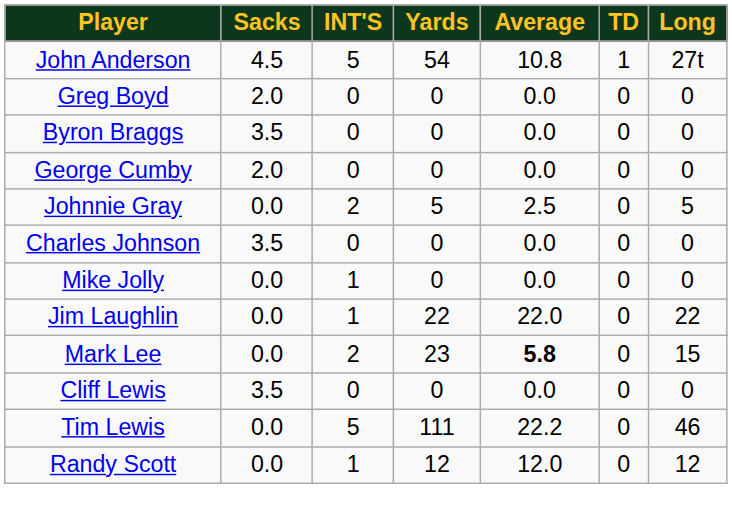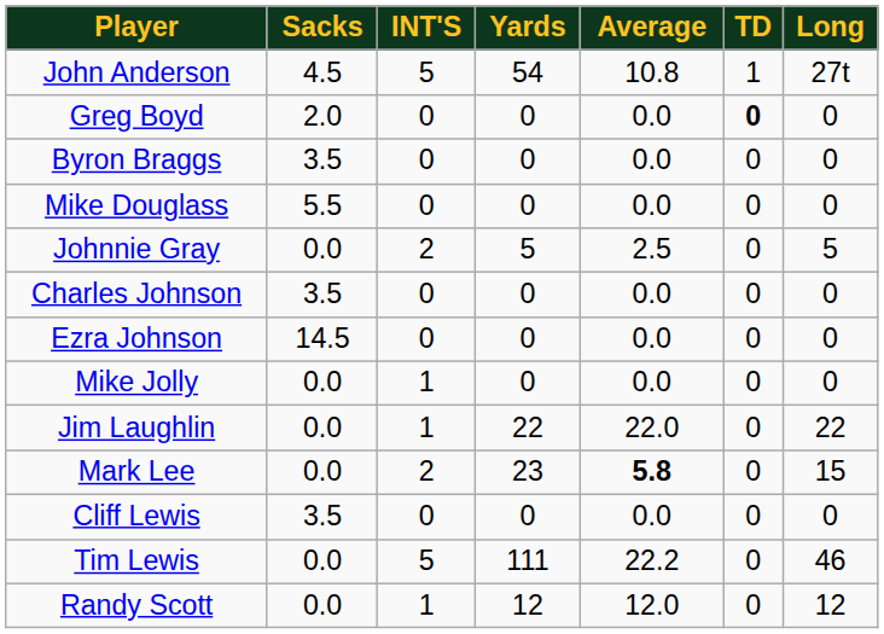 <table class="wikitable" width="80%">
 <tr align="center"  style="background:#0C371D;color:#ffc322;">
 <td><strong>Player</strong></td>
 <td><strong>Sacks</strong></td>
 <td><strong>INT'S</strong></td>
 <td><strong>Yards</strong></td>
 <td><strong>Average</strong></td>
 <td><strong>TD</strong></td>
 <td><strong>Long</strong></td>
 </tr>
 <tr align="center" bgcolor="">
 <td><a href='#'>John Anderson</a></td>
 <td>4.5</td>
 <td>5</td>
 <td>54</td>
 <td>10.8</td>
 <td>1</td>
 <td>27t</td>
 </tr>
 <tr align="center" bgcolor="">
 <td><a href='#'>Greg Boyd</a></td>
 <td>2.0</td>
 <td>0</td>
 <td>0</td>
 <td>0.0</td>
-<td>0</td>
+<td><strong>0</strong></td>
 <td>0</td>
 </tr>
 <tr align="center" bgcolor="">
 <td><a href='#'>Byron Braggs</a></td>
 <td>3.5</td>
 <td>0</td>
 <td>0</td>
 <td>0.0</td>
 <td>0</td>
 <td>0</td>
 </tr>
 <tr align="center" bgcolor="">
-<td><a href='#'>George Cumby</a></td>
-<td>2.0</td>
+<td><a href='#'>Mike Douglass</a></td>
+<td>5.5</td>
 <td>0</td>
 <td>0</td>
 <td>0.0</td>
 <td>0</td>
 <td>0</td>
 </tr>
 <tr align="center" bgcolor="">
 <td><a href='#'>Johnnie Gray</a></td>
 <td>0.0</td>
 <td>2</td>
 <td>5</td>
 <td>2.5</td>
 <td>0</td>
 <td>5</td>
 </tr>
 <tr align="center" bgcolor="">
 <td><a href='#'>Charles Johnson</a></td>
 <td>3.5</td>
+<td>0</td>
+<td>0</td>
+<td>0.0</td>
+<td>0</td>
+<td>0</td>
+</tr>
+<tr align="center" bgcolor="">
+<td><a href='#'>Ezra Johnson</a></td>
+<td>14.5</td>
 <td>0</td>
 <td>0</td>
 <td>0.0</td>
 <td>0</td>
 <td>0</td>
 </tr>
 <tr align="center" bgcolor="">
 <td><a href='#'>Mike Jolly</a></td>
 <td>0.0</td>
 <td>1</td>
 <td>0</td>
 <td>0.0</td>
 <td>0</td>
 <td>0</td>
 </tr>
 <tr align="center" bgcolor="">
 <td><a href='#'>Jim Laughlin</a></td>
 <td>0.0</td>
 <td>1</td>
 <td>22</td>
 <td>22.0</td>
 <td>0</td>
 <td>22</td>
 </tr>
 <tr align="center" bgcolor="">
 <td><a href='#'>Mark Lee</a></td>
 <td>0.0</td>
 <td>2</td>
 <td>23</td>
 <td><strong>5.8</strong></td>
 <td>0</td>
 <td>15</td>
 </tr>
 <tr align="center" bgcolor="">
 <td><a href='#'>Cliff Lewis</a></td>
 <td>3.5</td>
 <td>0</td>
 <td>0</td>
 <td>0.0</td>
 <td>0</td>
 <td>0</td>
 </tr>
 <tr align="center" bgcolor="">
 <td><a href='#'>Tim Lewis</a></td>
 <td>0.0</td>
 <td>5</td>
 <td>111</td>
 <td>22.2</td>
 <td>0</td>
 <td>46</td>
 </tr>
 <tr align="center" bgcolor="">
 <td><a href='#'>Randy Scott</a></td>
 <td>0.0</td>
 <td>1</td>
 <td>12</td>
 <td>12.0</td>
 <td>0</td>
 <td>12</td>
 </tr>
 </table>
